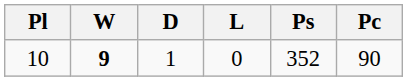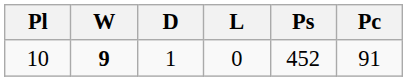 <table class="wikitable"  style="text-align:center" width="">
 <tr>
 <th width=40px>Pl</th>
 <th width=40px>W</th>
 <th width=40px>D</th>
 <th width=40px>L</th>
 <th width=40px>Ps</th>
 <th width=40px>Pc</th>
 </tr>
 <tr>
 <td>10</td>
 <td><strong>9</strong></td>
 <td>1</td>
 <td>0</td>
-<td>352</td>
-<td>90</td>
+<td>452</td>
+<td>91</td>
 </tr>
 </table>
